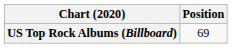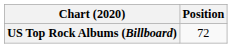 <table class="wikitable plainrowheaders" style="text-align:center">
 <tr>
 <th scope="col">Chart (2020)</th>
 <th scope="col">Position</th>
 </tr>
 <tr>
 <th scope="row">US Top Rock Albums (<em>Billboard</em>)</th>
-<td>69</td>
+<td>72</td>
 </tr>
 </table>
